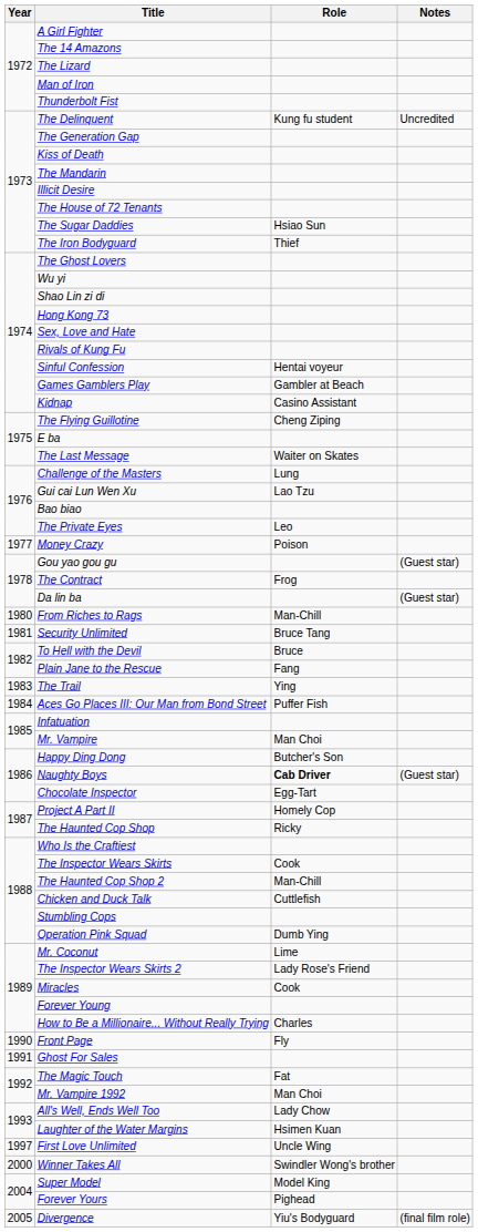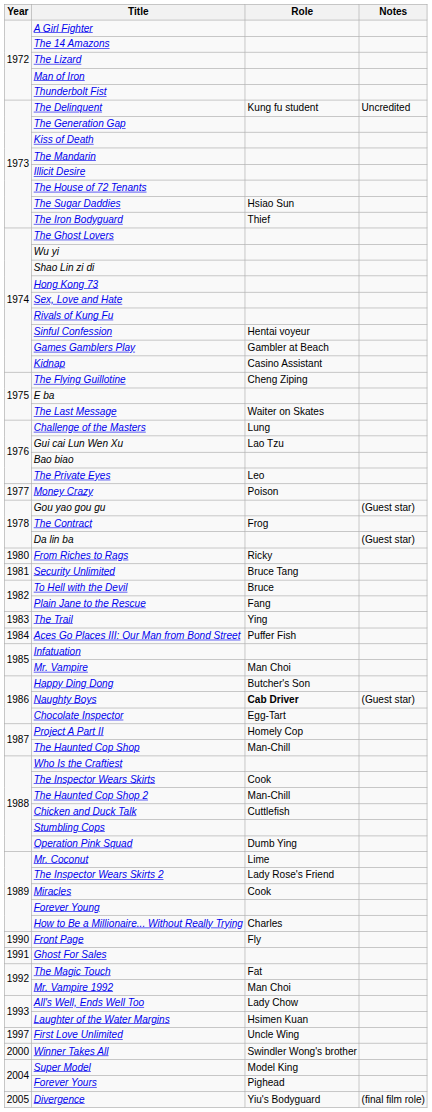 <table class="wikitable">
 <tr>
 <th>Year</th>
 <th>Title</th>
 <th>Role</th>
 <th>Notes</th>
 </tr>
 <tr>
 <td rowspan="5">1972</td>
 <td><em><a href='#'>A Girl Fighter</a></em></td>
 <td></td>
 <td></td>
 </tr>
 <tr>
 <td><em><a href='#'>The 14 Amazons</a></em></td>
 <td></td>
 <td></td>
 </tr>
 <tr>
 <td><em><a href='#'>The Lizard</a></em></td>
 <td></td>
 <td></td>
 </tr>
 <tr>
 <td><em><a href='#'>Man of Iron</a></em></td>
 <td></td>
 <td></td>
 </tr>
 <tr>
 <td><em><a href='#'>Thunderbolt Fist</a></em></td>
 <td></td>
 <td></td>
 </tr>
 <tr>
 <td rowspan="8">1973</td>
 <td><em><a href='#'>The Delinquent</a></em></td>
 <td>Kung fu student</td>
 <td>Uncredited</td>
 </tr>
 <tr>
 <td><em><a href='#'>The Generation Gap</a></em></td>
 <td></td>
 <td></td>
 </tr>
 <tr>
 <td><em><a href='#'>Kiss of Death</a></em></td>
 <td></td>
 <td></td>
 </tr>
 <tr>
 <td><em><a href='#'>The Mandarin</a></em></td>
 <td></td>
 <td></td>
 </tr>
 <tr>
 <td><em><a href='#'>Illicit Desire</a></em></td>
 <td></td>
 <td></td>
 </tr>
 <tr>
 <td><em><a href='#'>The House of 72 Tenants</a></em></td>
 <td></td>
 <td></td>
 </tr>
 <tr>
 <td><em><a href='#'>The Sugar Daddies</a></em></td>
 <td>Hsiao Sun</td>
 <td></td>
 </tr>
 <tr>
 <td><em><a href='#'>The Iron Bodyguard</a></em></td>
 <td>Thief</td>
 <td></td>
 </tr>
 <tr>
 <td rowspan="9">1974</td>
 <td><em><a href='#'>The Ghost Lovers</a></em></td>
 <td></td>
 <td></td>
 </tr>
 <tr>
 <td><em>Wu yi</em></td>
 <td></td>
 <td></td>
 </tr>
 <tr>
 <td><em>Shao Lin zi di</em></td>
 <td></td>
 <td></td>
 </tr>
 <tr>
 <td><em><a href='#'>Hong Kong 73</a></em></td>
 <td></td>
 <td></td>
 </tr>
 <tr>
 <td><em><a href='#'>Sex, Love and Hate</a></em></td>
 <td></td>
 <td></td>
 </tr>
 <tr>
 <td><em><a href='#'>Rivals of Kung Fu</a></em></td>
 <td></td>
 <td></td>
 </tr>
 <tr>
 <td><em><a href='#'>Sinful Confession</a></em></td>
 <td>Hentai voyeur</td>
 <td></td>
 </tr>
 <tr>
 <td><em><a href='#'>Games Gamblers Play</a></em></td>
 <td>Gambler at Beach</td>
 <td></td>
 </tr>
 <tr>
 <td><em><a href='#'>Kidnap</a></em></td>
 <td>Casino Assistant</td>
 <td></td>
 </tr>
 <tr>
 <td rowspan="3">1975</td>
 <td><em><a href='#'>The Flying Guillotine</a></em></td>
 <td>Cheng Ziping</td>
 <td></td>
 </tr>
 <tr>
 <td><em>E ba</em></td>
 <td></td>
 <td></td>
 </tr>
 <tr>
 <td><em><a href='#'>The Last Message</a></em></td>
 <td>Waiter on Skates</td>
 <td></td>
 </tr>
 <tr>
 <td rowspan="4">1976</td>
 <td><em><a href='#'>Challenge of the Masters</a></em></td>
 <td>Lung</td>
 <td></td>
 </tr>
 <tr>
 <td><em>Gui cai Lun Wen Xu</em></td>
 <td>Lao Tzu</td>
 <td></td>
 </tr>
 <tr>
 <td><em>Bao biao</em></td>
 <td></td>
 <td></td>
 </tr>
 <tr>
 <td><em><a href='#'>The Private Eyes</a></em></td>
 <td>Leo</td>
 <td></td>
 </tr>
 <tr>
 <td>1977</td>
 <td><em><a href='#'>Money Crazy</a></em></td>
 <td>Poison</td>
 <td></td>
 </tr>
 <tr>
 <td rowspan="3">1978</td>
 <td><em>Gou yao gou gu</em></td>
 <td></td>
 <td>(Guest star)</td>
 </tr>
 <tr>
 <td><em><a href='#'>The Contract</a></em></td>
 <td>Frog</td>
 <td></td>
 </tr>
 <tr>
 <td><em>Da lin ba</em></td>
 <td></td>
 <td>(Guest star)</td>
 </tr>
 <tr>
 <td>1980</td>
 <td><em><a href='#'>From Riches to Rags</a></em></td>
-<td>Man-Chill</td>
+<td>Ricky</td>
 <td></td>
 </tr>
 <tr>
 <td>1981</td>
 <td><em><a href='#'>Security Unlimited</a></em></td>
 <td>Bruce Tang</td>
 <td></td>
 </tr>
 <tr>
 <td rowspan="2">1982</td>
 <td><em><a href='#'>To Hell with the Devil</a></em></td>
 <td>Bruce</td>
 <td></td>
 </tr>
 <tr>
 <td><em><a href='#'>Plain Jane to the Rescue</a></em></td>
 <td>Fang</td>
 <td></td>
 </tr>
 <tr>
 <td>1983</td>
 <td><em><a href='#'>The Trail</a></em></td>
 <td>Ying</td>
 <td></td>
 </tr>
 <tr>
 <td>1984</td>
 <td><em><a href='#'>Aces Go Places III: Our Man from Bond Street</a></em></td>
 <td>Puffer Fish</td>
 <td></td>
 </tr>
 <tr>
 <td rowspan="2">1985</td>
 <td><em><a href='#'>Infatuation</a></em></td>
 <td></td>
 <td></td>
 </tr>
 <tr>
 <td><em><a href='#'>Mr. Vampire</a></em></td>
 <td>Man Choi</td>
 <td></td>
 </tr>
 <tr>
 <td rowspan="3">1986</td>
 <td><em><a href='#'>Happy Ding Dong</a></em></td>
 <td>Butcher's Son</td>
 <td></td>
 </tr>
 <tr>
 <td><em><a href='#'>Naughty Boys</a></em></td>
 <td><strong>Cab Driver</strong></td>
 <td>(Guest star)</td>
 </tr>
 <tr>
 <td><em><a href='#'>Chocolate Inspector</a></em></td>
 <td>Egg-Tart</td>
 <td></td>
 </tr>
 <tr>
 <td rowspan="2">1987</td>
 <td><em><a href='#'>Project A Part II</a></em></td>
 <td>Homely Cop</td>
 <td></td>
 </tr>
 <tr>
 <td><em><a href='#'>The Haunted Cop Shop</a></em></td>
-<td>Ricky</td>
+<td>Man-Chill</td>
 <td></td>
 </tr>
 <tr>
 <td rowspan="6">1988</td>
 <td><em><a href='#'>Who Is the Craftiest</a></em></td>
 <td></td>
 <td></td>
 </tr>
 <tr>
 <td><em><a href='#'>The Inspector Wears Skirts</a></em></td>
 <td>Cook</td>
 <td></td>
 </tr>
 <tr>
 <td><em><a href='#'>The Haunted Cop Shop 2</a></em></td>
 <td>Man-Chill</td>
 <td></td>
 </tr>
 <tr>
 <td><em><a href='#'>Chicken and Duck Talk</a></em></td>
 <td>Cuttlefish</td>
 <td></td>
 </tr>
 <tr>
 <td><em><a href='#'>Stumbling Cops</a></em></td>
 <td></td>
 <td></td>
 </tr>
 <tr>
 <td><em><a href='#'>Operation Pink Squad</a></em></td>
 <td>Dumb Ying</td>
 <td></td>
 </tr>
 <tr>
 <td rowspan="5">1989</td>
 <td><em><a href='#'>Mr. Coconut</a></em></td>
 <td>Lime</td>
 <td></td>
 </tr>
 <tr>
 <td><em><a href='#'>The Inspector Wears Skirts 2</a></em></td>
 <td>Lady Rose's Friend</td>
 <td></td>
 </tr>
 <tr>
 <td><em><a href='#'>Miracles</a></em></td>
 <td>Cook</td>
 <td></td>
 </tr>
 <tr>
 <td><em><a href='#'>Forever Young</a></em></td>
 <td></td>
 <td></td>
 </tr>
 <tr>
 <td><em><a href='#'>How to Be a Millionaire... Without Really Trying</a></em></td>
 <td>Charles</td>
 <td></td>
 </tr>
 <tr>
 <td>1990</td>
 <td><em><a href='#'>Front Page</a></em></td>
 <td>Fly</td>
 <td></td>
 </tr>
 <tr>
 <td>1991</td>
 <td><em><a href='#'>Ghost For Sales</a></em></td>
 <td></td>
 <td></td>
 </tr>
 <tr>
 <td rowspan="2">1992</td>
 <td><em><a href='#'>The Magic Touch</a></em></td>
 <td>Fat</td>
 <td></td>
 </tr>
 <tr>
 <td><em><a href='#'>Mr. Vampire 1992</a></em></td>
 <td>Man Choi</td>
 <td></td>
 </tr>
 <tr>
 <td rowspan="2">1993</td>
 <td><em><a href='#'>All's Well, Ends Well Too</a></em></td>
 <td>Lady Chow</td>
 <td></td>
 </tr>
 <tr>
 <td><em><a href='#'>Laughter of the Water Margins</a></em></td>
 <td>Hsimen Kuan</td>
 <td></td>
 </tr>
 <tr>
 <td>1997</td>
 <td><em><a href='#'>First Love Unlimited</a></em></td>
 <td>Uncle Wing</td>
 <td></td>
 </tr>
 <tr>
 <td>2000</td>
 <td><em><a href='#'>Winner Takes All</a></em></td>
 <td>Swindler Wong's brother</td>
 <td></td>
 </tr>
 <tr>
 <td rowspan="2">2004</td>
 <td><em><a href='#'>Super Model</a></em></td>
 <td>Model King</td>
 <td></td>
 </tr>
 <tr>
 <td><em><a href='#'>Forever Yours</a></em></td>
 <td>Pighead</td>
 <td></td>
 </tr>
 <tr>
 <td>2005</td>
 <td><em><a href='#'>Divergence</a></em></td>
 <td>Yiu's Bodyguard</td>
 <td>(final film role)</td>
 </tr>
 </table>
